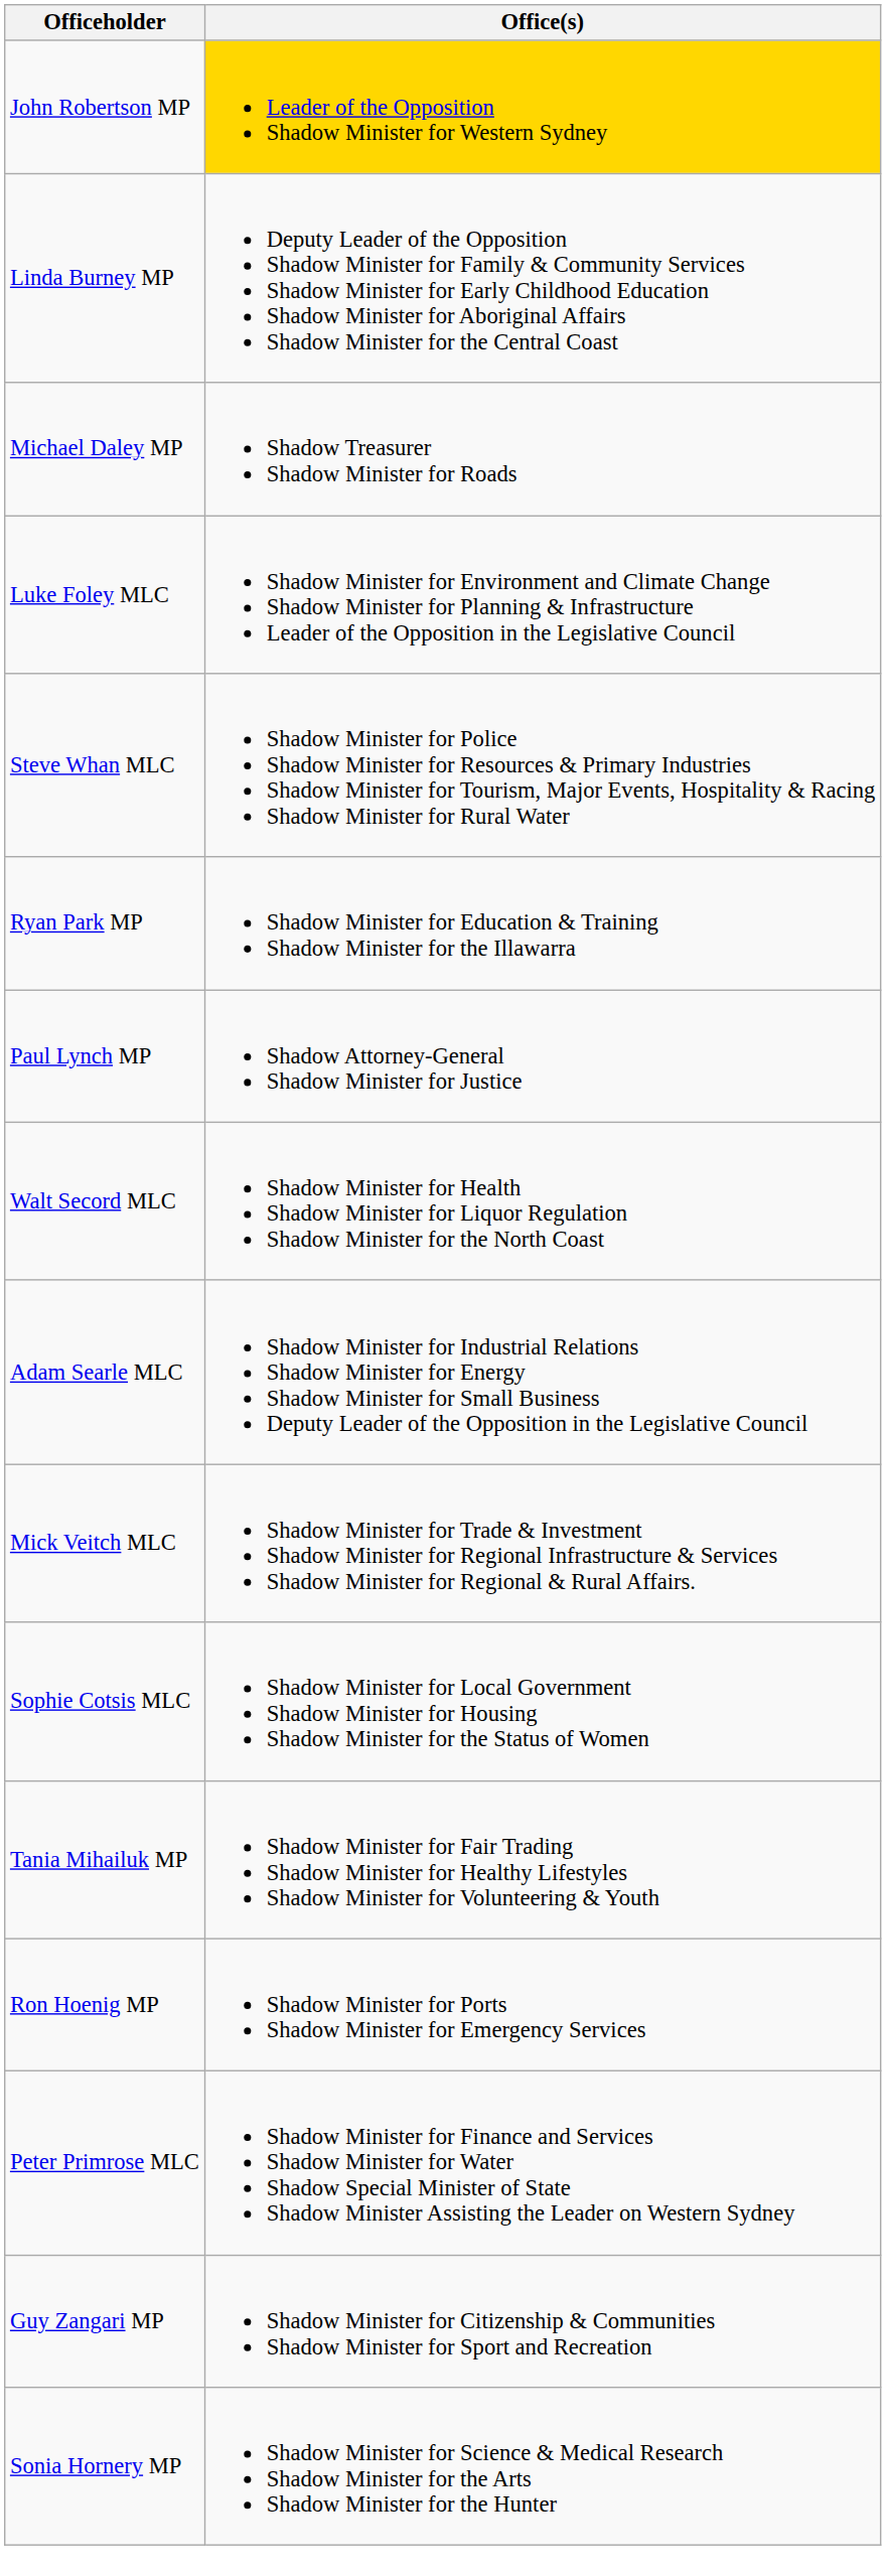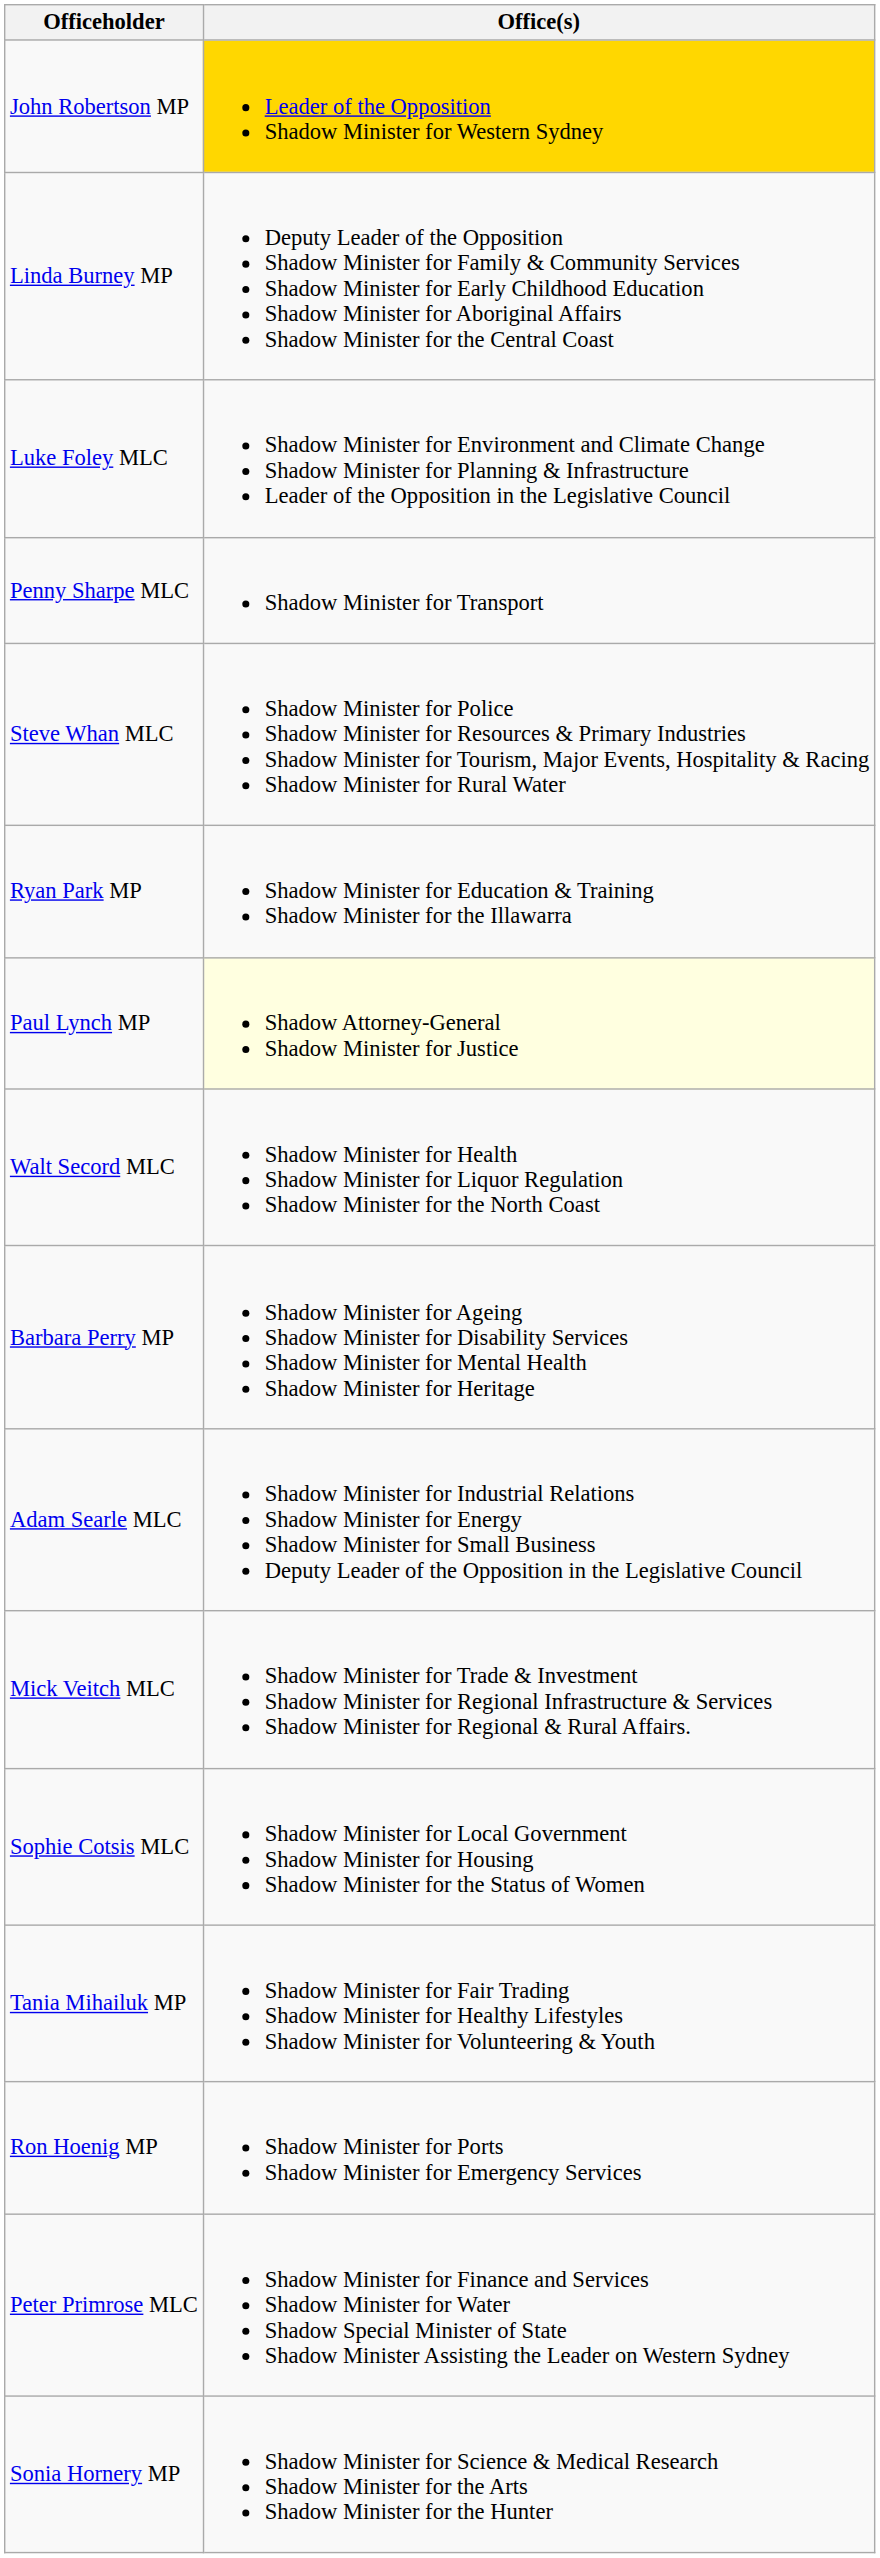 <table class="wikitable">
 <tr>
 <th>Officeholder</th>
 <th>Office(s)</th>
 </tr>
 <tr>
 <td><a href='#'>John Robertson</a> MP</td>
 <td style="background: gold;"><br><ul><li><a href='#'>Leader of the Opposition</a></li><li>Shadow Minister for Western Sydney</li></ul></td>
 </tr>
 <tr>
 <td><a href='#'>Linda Burney</a> MP</td>
 <td><br><ul><li>Deputy Leader of the Opposition</li><li>Shadow Minister for Family & Community Services</li><li>Shadow Minister for Early Childhood Education</li><li>Shadow Minister for Aboriginal Affairs</li><li>Shadow Minister for the Central Coast</li></ul></td>
 </tr>
 <tr>
-<td><a href='#'>Michael Daley</a> MP</td>
-<td><br><ul><li>Shadow Treasurer</li><li>Shadow Minister for Roads</li></ul></td>
+<td><a href='#'>Luke Foley</a> MLC</td>
+<td><br><ul><li>Shadow Minister for Environment and Climate Change</li><li>Shadow Minister for Planning & Infrastructure</li><li>Leader of the Opposition in the Legislative Council</li></ul></td>
 </tr>
 <tr>
-<td><a href='#'>Luke Foley</a> MLC</td>
-<td><br><ul><li>Shadow Minister for Environment and Climate Change</li><li>Shadow Minister for Planning & Infrastructure</li><li>Leader of the Opposition in the Legislative Council</li></ul></td>
+<td><a href='#'>Penny Sharpe</a> MLC</td>
+<td><br><ul><li>Shadow Minister for Transport</li></ul></td>
 </tr>
 <tr>
 <td><a href='#'>Steve Whan</a> MLC</td>
 <td><br><ul><li>Shadow Minister for Police</li><li>Shadow Minister for Resources & Primary Industries</li><li>Shadow Minister for Tourism, Major Events, Hospitality & Racing</li><li>Shadow Minister for Rural Water</li></ul></td>
 </tr>
 <tr>
 <td><a href='#'>Ryan Park</a> MP</td>
 <td><br><ul><li>Shadow Minister for Education & Training</li><li>Shadow Minister for the Illawarra</li></ul></td>
 </tr>
 <tr>
 <td><a href='#'>Paul Lynch</a> MP</td>
-<td><br><ul><li>Shadow Attorney-General</li><li>Shadow Minister for Justice</li></ul></td>
+<td style="background: lightyellow;"><br><ul><li>Shadow Attorney-General</li><li>Shadow Minister for Justice</li></ul></td>
 </tr>
 <tr>
 <td><a href='#'>Walt Secord</a> MLC</td>
 <td><br><ul><li>Shadow Minister for Health</li><li>Shadow Minister for Liquor Regulation</li><li>Shadow Minister for the North Coast</li></ul></td>
+</tr>
+<tr>
+<td><a href='#'>Barbara Perry</a> MP</td>
+<td><br><ul><li>Shadow Minister for Ageing</li><li>Shadow Minister for Disability Services</li><li>Shadow Minister for Mental Health</li><li>Shadow Minister for Heritage</li></ul></td>
 </tr>
 <tr>
 <td><a href='#'>Adam Searle</a> MLC</td>
 <td><br><ul><li>Shadow Minister for Industrial Relations</li><li>Shadow Minister for Energy</li><li>Shadow Minister for Small Business</li><li>Deputy Leader of the Opposition in the Legislative Council</li></ul></td>
 </tr>
 <tr>
 <td><a href='#'>Mick Veitch</a> MLC</td>
 <td><br><ul><li>Shadow Minister for Trade & Investment</li><li>Shadow Minister for Regional Infrastructure & Services</li><li>Shadow Minister for Regional & Rural Affairs.</li></ul></td>
 </tr>
 <tr>
 <td><a href='#'>Sophie Cotsis</a> MLC</td>
 <td><br><ul><li>Shadow Minister for Local Government</li><li>Shadow Minister for Housing</li><li>Shadow Minister for the Status of Women</li></ul></td>
 </tr>
 <tr>
 <td><a href='#'>Tania Mihailuk</a> MP</td>
 <td><br><ul><li>Shadow Minister for Fair Trading</li><li>Shadow Minister for Healthy Lifestyles</li><li>Shadow Minister for Volunteering & Youth</li></ul></td>
 </tr>
 <tr>
 <td><a href='#'>Ron Hoenig</a> MP</td>
 <td><br><ul><li>Shadow Minister for Ports</li><li>Shadow Minister for Emergency Services</li></ul></td>
 </tr>
 <tr>
 <td><a href='#'>Peter Primrose</a> MLC</td>
 <td><br><ul><li>Shadow Minister for Finance and Services</li><li>Shadow Minister for Water</li><li>Shadow Special Minister of State</li><li>Shadow Minister Assisting the Leader on Western Sydney</li></ul></td>
 </tr>
 <tr>
-<td><a href='#'>Guy Zangari</a> MP</td>
-<td><br><ul><li>Shadow Minister for Citizenship & Communities</li><li>Shadow Minister for Sport and Recreation</li></ul></td>
-</tr>
-<tr>
 <td><a href='#'>Sonia Hornery</a> MP</td>
 <td><br><ul><li>Shadow Minister for Science & Medical Research</li><li>Shadow Minister for the Arts</li><li>Shadow Minister for the Hunter</li></ul></td>
 </tr>
 </table>
